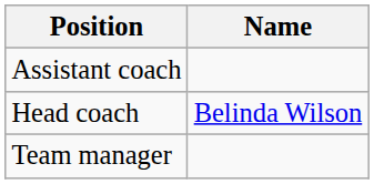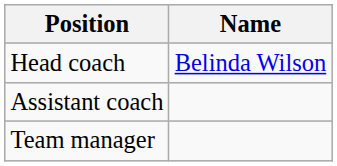 <table class="wikitable">
 <tr>
 <th>Position</th>
 <th>Name</th>
 </tr>
 <tr>
+<td>Head coach</td>
+<td> <a href='#'>Belinda Wilson</a></td>
+</tr>
+<tr>
 <td>Assistant coach</td>
 <td></td>
-</tr>
-<tr>
-<td>Head coach</td>
-<td> <a href='#'>Belinda Wilson</a></td>
 </tr>
 <tr>
 <td>Team manager</td>
 <td></td>
 </tr>
 </table>
